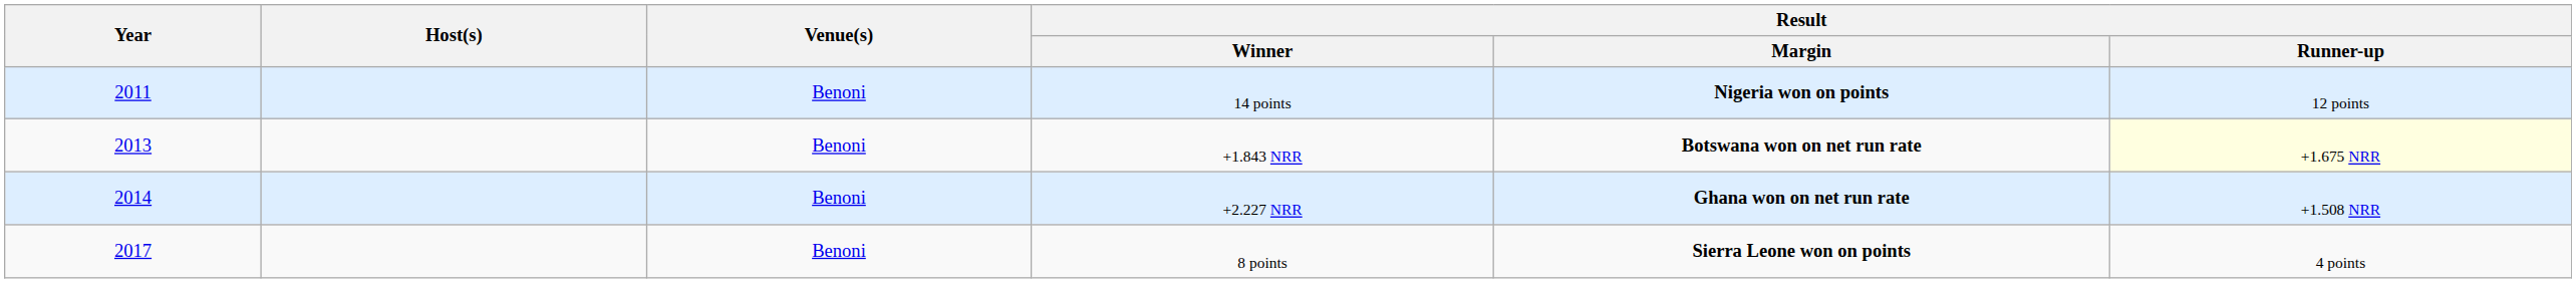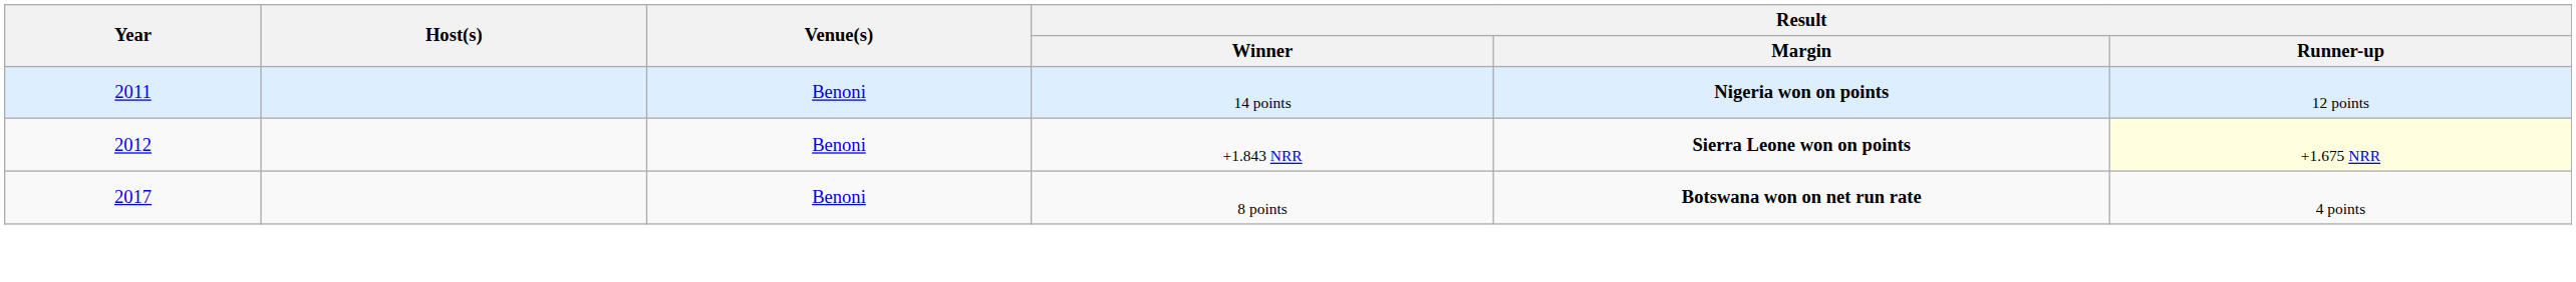 <table class="wikitable" style="font-size:90%; width: 100%; text-align: center;">
 <tr>
 <th rowspan=2 width=10%>Year</th>
 <th rowspan=2 width=15%>Host(s)</th>
 <th rowspan=2 width=15%>Venue(s)</th>
 <th colspan=3>Result</th>
 </tr>
 <tr>
 <th width=18%>Winner</th>
 <th width=24%>Margin</th>
 <th width=18%>Runner-up</th>
 </tr>
 <tr style="background:#ddeeff">
 <td><a href='#'>2011</a></td>
 <td></td>
 <td><a href='#'>Benoni</a></td>
 <td><br><small>14 points</small></td>
 <td><strong>Nigeria won on points</strong><br></td>
 <td><br><small>12 points</small></td>
 </tr>
 <tr>
-<td><a href='#'>2013</a></td>
+<td><a href='#'>2012</a></td>
 <td></td>
 <td><a href='#'>Benoni</a></td>
 <td><br><small>+1.843 <a href='#'>NRR</a></small></td>
-<td><strong>Botswana won on net run rate</strong><br></td>
+<td><strong>Sierra Leone won on points</strong><br> </td>
 <td style="background: lightyellow;"><br><small>+1.675 <a href='#'>NRR</a></small></td>
-</tr>
-<tr style="background:#ddeeff">
-<td><a href='#'>2014</a></td>
-<td></td>
-<td><a href='#'>Benoni</a></td>
-<td><br><small>+2.227 <a href='#'>NRR</a></small></td>
-<td><strong>Ghana won on net run rate</strong><br></td>
-<td><br><small>+1.508 <a href='#'>NRR</a></small></td>
 </tr>
 <tr>
 <td><a href='#'>2017</a></td>
 <td></td>
 <td><a href='#'>Benoni</a></td>
 <td><br><small>8 points</small></td>
-<td><strong>Sierra Leone won on points</strong><br> </td>
+<td><strong>Botswana won on net run rate</strong><br></td>
 <td><br><small>4 points</small></td>
 </tr>
 </table>
